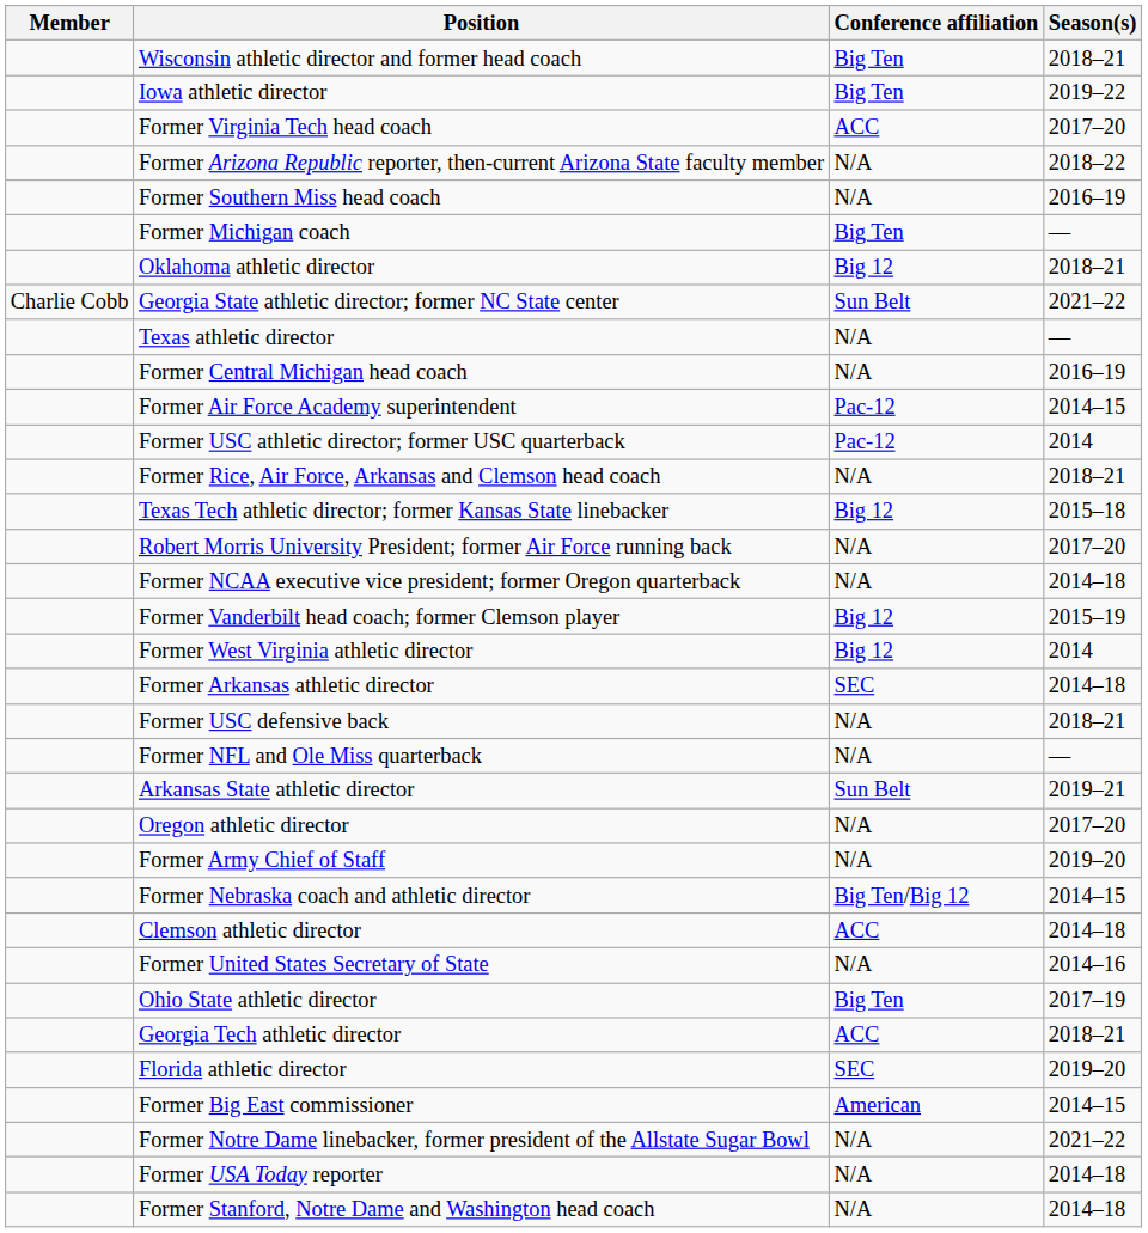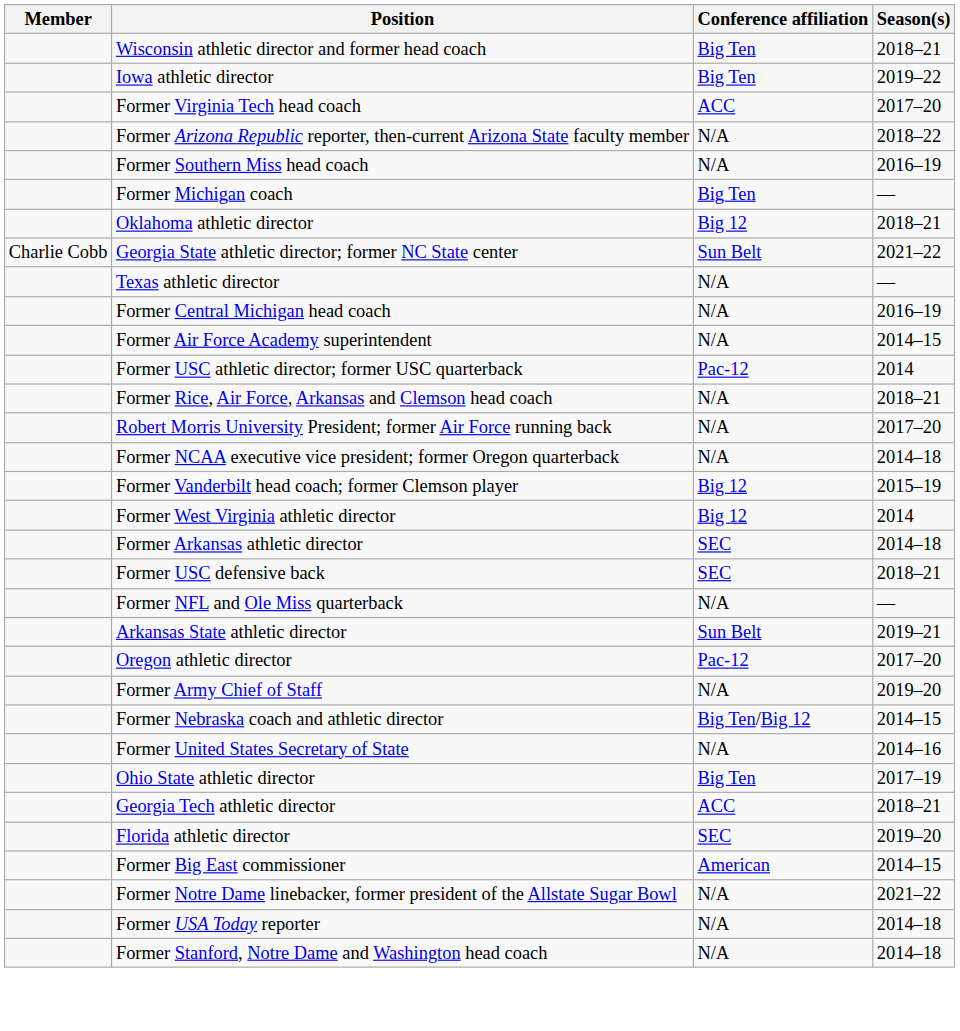 <table class="wikitable sortable">
 <tr>
 <th>Member</th>
 <th>Position</th>
 <th>Conference affiliation</th>
 <th>Season(s)</th>
 </tr>
 <tr>
 <td></td>
 <td><a href='#'>Wisconsin</a> athletic director and former head coach</td>
 <td><a href='#'>Big Ten</a></td>
 <td>2018–21</td>
 </tr>
 <tr>
 <td></td>
 <td><a href='#'>Iowa</a> athletic director</td>
 <td><a href='#'>Big Ten</a></td>
 <td>2019–22</td>
 </tr>
 <tr>
 <td></td>
 <td>Former <a href='#'>Virginia Tech</a> head coach</td>
 <td><a href='#'>ACC</a></td>
 <td>2017–20</td>
 </tr>
 <tr>
 <td></td>
 <td>Former <em><a href='#'>Arizona Republic</a></em> reporter, then-current <a href='#'>Arizona State</a> faculty member</td>
 <td>N/A</td>
 <td>2018–22</td>
 </tr>
 <tr>
 <td></td>
 <td>Former <a href='#'>Southern Miss</a> head coach</td>
 <td>N/A</td>
 <td>2016–19</td>
 </tr>
 <tr>
 <td></td>
 <td>Former <a href='#'>Michigan</a> coach</td>
 <td><a href='#'>Big Ten</a></td>
 <td>—</td>
 </tr>
 <tr>
 <td></td>
 <td><a href='#'>Oklahoma</a> athletic director</td>
 <td><a href='#'>Big 12</a></td>
 <td>2018–21</td>
 </tr>
 <tr>
 <td sortname>Charlie Cobb</td>
 <td><a href='#'>Georgia State</a> athletic director; former <a href='#'>NC State</a> center</td>
 <td><a href='#'>Sun Belt</a></td>
 <td>2021–22</td>
 </tr>
 <tr>
 <td></td>
 <td><a href='#'>Texas</a> athletic director</td>
 <td>N/A</td>
 <td>—</td>
 </tr>
 <tr>
 <td></td>
 <td>Former <a href='#'>Central Michigan</a> head coach</td>
 <td>N/A</td>
 <td>2016–19</td>
 </tr>
 <tr>
 <td></td>
 <td>Former <a href='#'>Air Force Academy</a> superintendent</td>
-<td><a href='#'>Pac-12</a></td>
+<td>N/A</td>
 <td>2014–15</td>
 </tr>
 <tr>
 <td></td>
 <td>Former <a href='#'>USC</a> athletic director; former USC quarterback</td>
 <td><a href='#'>Pac-12</a></td>
 <td>2014</td>
 </tr>
 <tr>
 <td></td>
 <td>Former <a href='#'>Rice</a>, <a href='#'>Air Force</a>, <a href='#'>Arkansas</a> and <a href='#'>Clemson</a> head coach</td>
 <td>N/A</td>
 <td>2018–21</td>
-</tr>
-<tr>
-<td></td>
-<td><a href='#'>Texas Tech</a> athletic director; former <a href='#'>Kansas State</a> linebacker</td>
-<td><a href='#'>Big 12</a></td>
-<td>2015–18</td>
 </tr>
 <tr>
 <td></td>
 <td><a href='#'>Robert Morris University</a> President; former <a href='#'>Air Force</a> running back</td>
 <td>N/A</td>
 <td>2017–20</td>
 </tr>
 <tr>
 <td></td>
 <td>Former <a href='#'>NCAA</a> executive vice president; former Oregon quarterback</td>
 <td>N/A</td>
 <td>2014–18</td>
 </tr>
 <tr>
 <td></td>
 <td>Former <a href='#'>Vanderbilt</a> head coach; former Clemson player</td>
 <td><a href='#'>Big 12</a></td>
 <td>2015–19</td>
 </tr>
 <tr>
 <td></td>
 <td>Former <a href='#'>West Virginia</a> athletic director</td>
 <td><a href='#'>Big 12</a></td>
 <td>2014</td>
 </tr>
 <tr>
 <td></td>
 <td>Former <a href='#'>Arkansas</a> athletic director</td>
 <td><a href='#'>SEC</a></td>
 <td>2014–18</td>
 </tr>
 <tr>
 <td></td>
 <td>Former <a href='#'>USC</a> defensive back</td>
-<td>N/A</td>
+<td><a href='#'>SEC</a></td>
 <td>2018–21</td>
 </tr>
 <tr>
 <td></td>
 <td>Former <a href='#'>NFL</a> and <a href='#'>Ole Miss</a> quarterback</td>
 <td>N/A</td>
 <td>—</td>
 </tr>
 <tr>
 <td></td>
 <td><a href='#'>Arkansas State</a> athletic director</td>
 <td><a href='#'>Sun Belt</a></td>
 <td>2019–21</td>
 </tr>
 <tr>
 <td></td>
 <td><a href='#'>Oregon</a> athletic director</td>
-<td>N/A</td>
+<td><a href='#'>Pac-12</a></td>
 <td>2017–20</td>
 </tr>
 <tr>
 <td></td>
 <td>Former <a href='#'>Army Chief of Staff</a></td>
 <td>N/A</td>
 <td>2019–20</td>
 </tr>
 <tr>
 <td></td>
 <td>Former <a href='#'>Nebraska</a> coach and athletic director</td>
 <td><a href='#'>Big Ten</a>/<a href='#'>Big 12</a></td>
 <td>2014–15</td>
-</tr>
-<tr>
-<td></td>
-<td><a href='#'>Clemson</a> athletic director</td>
-<td><a href='#'>ACC</a></td>
-<td>2014–18</td>
 </tr>
 <tr>
 <td></td>
 <td>Former <a href='#'>United States Secretary of State</a></td>
 <td>N/A</td>
 <td>2014–16</td>
 </tr>
 <tr>
 <td></td>
 <td><a href='#'>Ohio State</a> athletic director</td>
 <td><a href='#'>Big Ten</a></td>
 <td>2017–19</td>
 </tr>
 <tr>
 <td></td>
 <td><a href='#'>Georgia Tech</a> athletic director</td>
 <td><a href='#'>ACC</a></td>
 <td>2018–21</td>
 </tr>
 <tr>
 <td></td>
 <td><a href='#'>Florida</a> athletic director</td>
 <td><a href='#'>SEC</a></td>
 <td>2019–20</td>
 </tr>
 <tr>
 <td></td>
 <td>Former <a href='#'>Big East</a> commissioner</td>
 <td><a href='#'>American</a></td>
 <td>2014–15</td>
 </tr>
 <tr>
 <td></td>
 <td>Former <a href='#'>Notre Dame</a> linebacker, former president of the <a href='#'>Allstate Sugar Bowl</a></td>
 <td>N/A</td>
 <td>2021–22</td>
 </tr>
 <tr>
 <td></td>
 <td>Former <em><a href='#'>USA Today</a></em> reporter</td>
 <td>N/A</td>
 <td>2014–18</td>
 </tr>
 <tr>
 <td></td>
 <td>Former <a href='#'>Stanford</a>, <a href='#'>Notre Dame</a> and <a href='#'>Washington</a> head coach</td>
 <td>N/A</td>
 <td>2014–18</td>
 </tr>
 </table>
